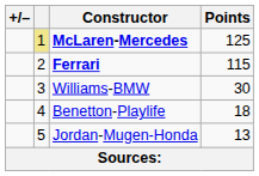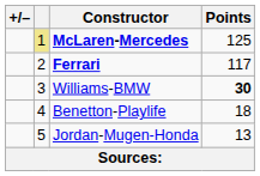 <table class="wikitable" style="font-size: 85%;">
 <tr>
 <th scope="col">+/–</th>
 <th scope="col"></th>
 <th scope="col">Constructor</th>
 <th scope="col">Points</th>
 </tr>
 <tr>
 <td align="left"></td>
 <td align="center" style="background: khaki;">1</td>
 <td> <strong><a href='#'>McLaren</a>-<a href='#'>Mercedes</a></strong></td>
 <td align="right">125</td>
 </tr>
 <tr>
 <td align="left"></td>
 <td align="center">2</td>
 <td> <strong><a href='#'>Ferrari</a></strong></td>
-<td align="right">115</td>
+<td align="right">117</td>
 </tr>
 <tr>
 <td align="left"></td>
 <td align="center">3</td>
 <td> <a href='#'>Williams</a>-<a href='#'>BMW</a></td>
-<td align="right">30</td>
+<td align="right"><strong>30</strong></td>
 </tr>
 <tr>
 <td align="left"></td>
 <td align="center">4</td>
 <td> <a href='#'>Benetton</a>-<a href='#'>Playlife</a></td>
 <td align="right">18</td>
 </tr>
 <tr>
 <td align="left"></td>
 <td align="center">5</td>
 <td> <a href='#'>Jordan</a>-<a href='#'>Mugen-Honda</a></td>
 <td align="right">13</td>
 </tr>
 <tr>
 <th colspan=4>Sources:</th>
 </tr>
 </table>
